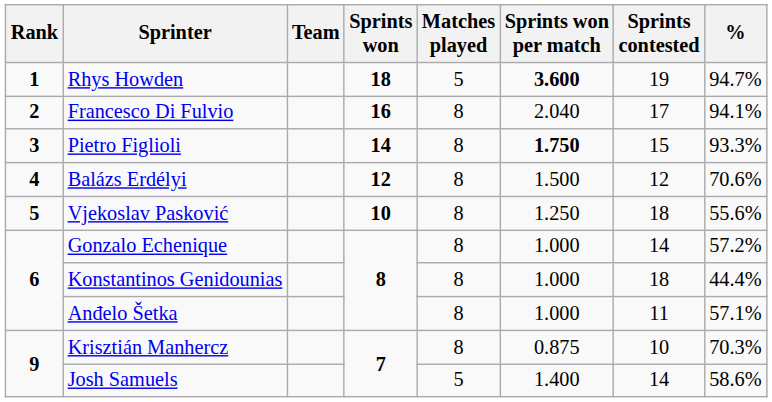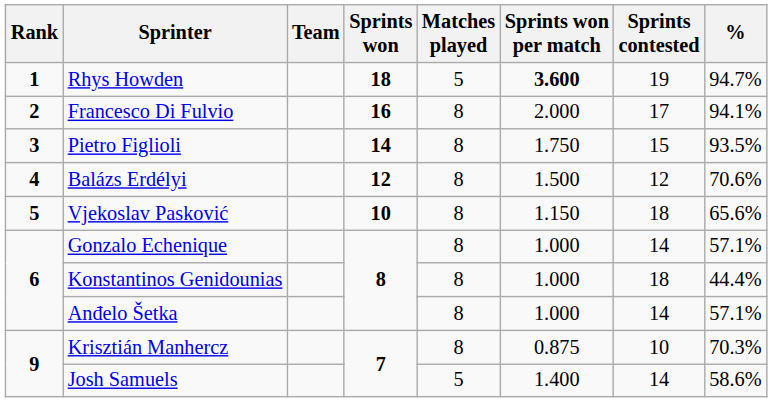 <table class="wikitable sortable" style="text-align: center; font-size: 90%; margin-left: 1em;">
 <tr>
 <th>Rank</th>
 <th>Sprinter</th>
 <th>Team</th>
 <th>Sprints<br>won</th>
 <th>Matches<br>played</th>
 <th>Sprints won<br>per match</th>
 <th>Sprints<br>contested</th>
 <th>%</th>
 </tr>
 <tr>
 <td><strong>1</strong></td>
 <td style="text-align: left;" data-sort-value="Howden, Rhys"><a href='#'>Rhys Howden</a></td>
 <td style="text-align: left;"></td>
 <td><strong>18</strong></td>
 <td>5</td>
 <td><strong>3.600</strong></td>
 <td>19</td>
 <td>94.7%</td>
 </tr>
 <tr>
 <td><strong>2</strong></td>
 <td style="text-align: left;" data-sort-value="Di Fulvio, Francesco"><a href='#'>Francesco Di Fulvio</a></td>
 <td style="text-align: left;"></td>
 <td><strong>16</strong></td>
 <td>8</td>
-<td>2.040</td>
+<td>2.000</td>
 <td>17</td>
 <td>94.1%</td>
 </tr>
 <tr>
 <td><strong>3</strong></td>
 <td style="text-align: left;" data-sort-value="Figlioli, Pietro"><a href='#'>Pietro Figlioli</a></td>
 <td style="text-align: left;"></td>
 <td><strong>14</strong></td>
 <td>8</td>
-<td><strong>1.750</strong></td>
+<td>1.750</td>
 <td>15</td>
-<td>93.3%</td>
+<td>93.5%</td>
 </tr>
 <tr>
 <td><strong>4</strong></td>
 <td style="text-align: left;" data-sort-value="Erdélyi, Balázs"><a href='#'>Balázs Erdélyi</a></td>
 <td style="text-align: left;"></td>
 <td><strong>12</strong></td>
 <td>8</td>
 <td>1.500</td>
 <td>12</td>
 <td>70.6%</td>
 </tr>
 <tr>
 <td><strong>5</strong></td>
 <td style="text-align: left;" data-sort-value="Pasković, Vjekoslav"><a href='#'>Vjekoslav Pasković</a></td>
 <td style="text-align: left;"></td>
 <td><strong>10</strong></td>
 <td>8</td>
-<td>1.250</td>
+<td>1.150</td>
 <td>18</td>
-<td>55.6%</td>
+<td>65.6%</td>
 </tr>
 <tr>
 <td rowspan="3"><strong>6</strong></td>
 <td style="text-align: left;" data-sort-value="Echenique, Gonzalo"><a href='#'>Gonzalo Echenique</a></td>
 <td style="text-align: left;"></td>
 <td rowspan="3"><strong>8</strong></td>
 <td>8</td>
 <td>1.000</td>
 <td>14</td>
-<td>57.2%</td>
+<td>57.1%</td>
 </tr>
 <tr>
 <td style="text-align: left;" data-sort-value="Genidounias, Konstantinos"><a href='#'>Konstantinos Genidounias</a></td>
 <td style="text-align: left;"></td>
 <td>8</td>
 <td>1.000</td>
 <td>18</td>
 <td>44.4%</td>
 </tr>
 <tr>
 <td style="text-align: left;" data-sort-value="Šetka, Anđelo"><a href='#'>Anđelo Šetka</a></td>
 <td style="text-align: left;"></td>
 <td>8</td>
 <td>1.000</td>
-<td>11</td>
+<td>14</td>
 <td>57.1%</td>
 </tr>
 <tr>
 <td rowspan="2"><strong>9</strong></td>
 <td style="text-align: left;" data-sort-value="Manhercz, Krisztián"><a href='#'>Krisztián Manhercz</a></td>
 <td style="text-align: left;"></td>
 <td rowspan="2"><strong>7</strong></td>
 <td>8</td>
 <td>0.875</td>
 <td>10</td>
 <td>70.3%</td>
 </tr>
 <tr>
 <td style="text-align: left;" data-sort-value="Samuels, Josh"><a href='#'>Josh Samuels</a></td>
 <td style="text-align: left;"></td>
 <td>5</td>
 <td>1.400</td>
 <td>14</td>
 <td>58.6%</td>
 </tr>
 </table>
